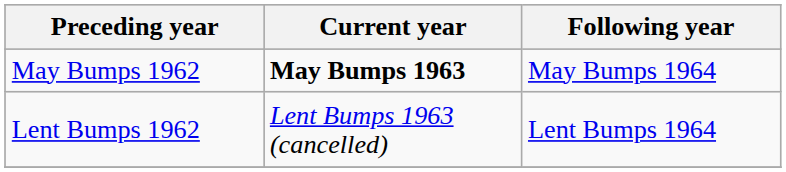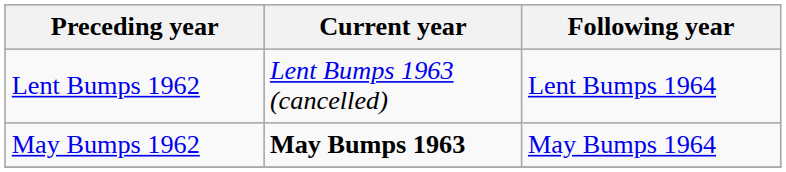 <table class="wikitable" style="margin: 1em auto; height:100px" align="center">
 <tr>
 <th width=150>Preceding year</th>
 <th width=150>Current year</th>
 <th width=150>Following year</th>
 </tr>
 <tr>
+<td><a href='#'>Lent Bumps 1962</a></td>
+<td><em><a href='#'>Lent Bumps 1963</a> (cancelled)</em></td>
+<td><a href='#'>Lent Bumps 1964</a></td>
+</tr>
+<tr>
 <td><a href='#'>May Bumps 1962</a></td>
 <td><strong>May Bumps 1963</strong></td>
 <td><a href='#'>May Bumps 1964</a></td>
 </tr>
 <tr>
-<td><a href='#'>Lent Bumps 1962</a></td>
-<td><em><a href='#'>Lent Bumps 1963</a> (cancelled)</em></td>
-<td><a href='#'>Lent Bumps 1964</a></td>
-</tr>
-<tr>
 </tr>
 </table>
